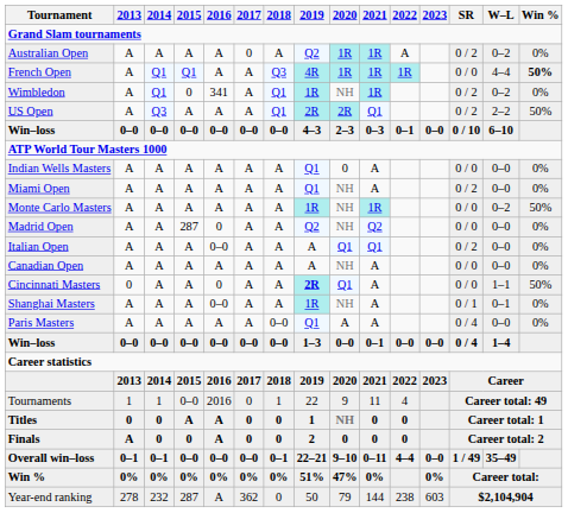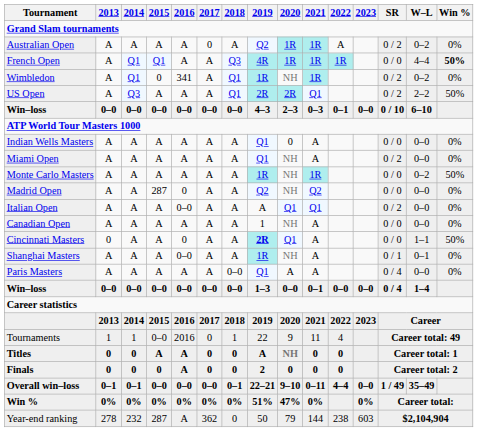 <table class=wikitable style=text-align:center>
 <tr>
 <th>Tournament</th>
 <th><a href='#'>2013</a></th>
 <th><a href='#'>2014</a></th>
 <th><a href='#'>2015</a></th>
 <th><a href='#'>2016</a></th>
 <th><a href='#'>2017</a></th>
 <th><a href='#'>2018</a></th>
 <th><a href='#'>2019</a></th>
 <th><a href='#'>2020</a></th>
 <th><a href='#'>2021</a></th>
 <th><a href='#'>2022</a></th>
 <th><a href='#'>2023</a></th>
 <th>SR</th>
 <th>W–L</th>
 <th>Win %</th>
 </tr>
 <tr>
 <td colspan="15" align="left"><strong><a href='#'>Grand Slam tournaments</a></strong></td>
 </tr>
 <tr>
 <td align=left bgcolor=efefef><a href='#'>Australian Open</a></td>
 <td>A</td>
 <td>A</td>
 <td>A</td>
 <td>A</td>
 <td>0</td>
 <td>A</td>
 <td bgcolor=f0f8ff><a href='#'>Q2</a></td>
 <td bgcolor=afeeee><a href='#'>1R</a></td>
 <td bgcolor=afeeee><a href='#'>1R</a></td>
 <td>A</td>
 <td></td>
 <td bgcolor="efefef">0 / 2</td>
 <td bgcolor=efefef>0–2</td>
 <td bgcolor=efefef>0%</td>
 </tr>
 <tr>
 <td align=left bgcolor=efefef><a href='#'>French Open</a></td>
 <td>A</td>
 <td bgcolor=f0f8ff><a href='#'>Q1</a></td>
 <td bgcolor=f0f8ff><a href='#'>Q1</a></td>
 <td>A</td>
 <td>A</td>
 <td bgcolor=f0f8ff><a href='#'>Q3</a></td>
 <td bgcolor=afeeee><a href='#'>4R</a></td>
 <td bgcolor=afeeee><a href='#'>1R</a></td>
 <td bgcolor=afeeee><a href='#'>1R</a></td>
 <td bgcolor=afeeee><a href='#'>1R</a></td>
 <td></td>
 <td bgcolor="efefef">0 / 0</td>
 <td bgcolor=efefef>4–4</td>
 <td bgcolor=efefef><strong>50%</strong></td>
 </tr>
 <tr>
 <td align=left bgcolor=efefef><a href='#'>Wimbledon</a></td>
 <td>A</td>
 <td bgcolor=f0f8ff><a href='#'>Q1</a></td>
 <td>0</td>
 <td>341</td>
 <td>A</td>
 <td bgcolor=f0f8ff><a href='#'>Q1</a></td>
 <td bgcolor=afeeee><a href='#'>1R</a></td>
 <td style=color:#767676>NH</td>
 <td bgcolor=afeeee><a href='#'>1R</a></td>
 <td></td>
 <td></td>
 <td bgcolor="efefef">0 / 2</td>
 <td bgcolor=efefef>0–2</td>
 <td bgcolor=efefef>0%</td>
 </tr>
 <tr>
 <td align=left bgcolor=efefef><a href='#'>US Open</a></td>
 <td>A</td>
 <td bgcolor=f0f8ff><a href='#'>Q3</a></td>
 <td>A</td>
 <td>A</td>
 <td>A</td>
 <td bgcolor=f0f8ff><a href='#'>Q1</a></td>
 <td bgcolor=afeeee><a href='#'>2R</a></td>
 <td bgcolor=afeeee><a href='#'>2R</a></td>
 <td bgcolor=f0f8ff><a href='#'>Q1</a></td>
 <td></td>
 <td></td>
 <td bgcolor="efefef">0 / 2</td>
 <td bgcolor=efefef>2–2</td>
 <td bgcolor=efefef>50%</td>
 </tr>
 <tr style=font-weight:bold;background:#efefef>
 <td align=left>Win–loss</td>
 <td>0–0</td>
 <td>0–0</td>
 <td>0–0</td>
 <td>0–0</td>
 <td>0–0</td>
 <td>0–0</td>
 <td>4–3</td>
 <td>2–3</td>
 <td>0–3</td>
 <td>0–1</td>
 <td>0–0</td>
 <td>0 / 10</td>
 <td>6–10</td>
 <td></td>
 </tr>
 <tr>
 <td colspan="15" align="left"><strong><a href='#'>ATP World Tour Masters 1000</a></strong></td>
 </tr>
 <tr>
 <td align=left bgcolor=efefef><a href='#'>Indian Wells Masters</a></td>
 <td>A</td>
 <td>A</td>
 <td>A</td>
 <td>A</td>
 <td>A</td>
 <td>A</td>
 <td bgcolor=f0f8ff><a href='#'>Q1</a></td>
 <td>0</td>
 <td>A</td>
 <td></td>
 <td></td>
 <td bgcolor="efefef">0 / 0</td>
 <td bgcolor=efefef>0–0</td>
 <td bgcolor=efefef>0%</td>
 </tr>
 <tr>
 <td align=left bgcolor=efefef><a href='#'>Miami Open</a></td>
 <td>A</td>
 <td>A</td>
 <td>A</td>
 <td>A</td>
 <td>A</td>
 <td>A</td>
 <td bgcolor=f0f8ff><a href='#'>Q1</a></td>
 <td style=color:#767676>NH</td>
 <td>A</td>
 <td></td>
 <td></td>
 <td bgcolor="efefef">0 / 2</td>
 <td bgcolor=efefef>0–0</td>
 <td bgcolor=efefef>0%</td>
 </tr>
 <tr>
 <td align=left bgcolor=efefef><a href='#'>Monte Carlo Masters</a></td>
 <td>A</td>
 <td>A</td>
 <td>A</td>
 <td>A</td>
 <td>A</td>
 <td>A</td>
 <td bgcolor=afeeee><a href='#'>1R</a></td>
 <td style=color:#767676>NH</td>
 <td bgcolor=afeeee><a href='#'>1R</a></td>
 <td></td>
 <td></td>
 <td bgcolor="efefef">0 / 0</td>
 <td bgcolor=efefef>0–2</td>
 <td bgcolor=efefef>50%</td>
 </tr>
 <tr>
 <td align=left bgcolor=efefef><a href='#'>Madrid Open</a></td>
 <td>A</td>
 <td>A</td>
 <td>287</td>
 <td>0</td>
 <td>A</td>
 <td>A</td>
 <td bgcolor=f0f8ff><a href='#'>Q2</a></td>
 <td style=color:#767676>NH</td>
 <td bgcolor=f0f8ff><a href='#'>Q2</a></td>
 <td></td>
 <td></td>
 <td bgcolor="efefef">0 / 0</td>
 <td bgcolor=efefef>0–0</td>
 <td bgcolor=efefef>0%</td>
 </tr>
 <tr>
 <td align=left bgcolor=efefef><a href='#'>Italian Open</a></td>
 <td>A</td>
 <td>A</td>
 <td>A</td>
 <td>0–0</td>
 <td>A</td>
 <td>A</td>
 <td>A</td>
 <td bgcolor=f0f8ff><a href='#'>Q1</a></td>
 <td bgcolor=f0f8ff><a href='#'>Q1</a></td>
 <td></td>
 <td></td>
 <td bgcolor="efefef">0 / 2</td>
 <td bgcolor=efefef>0–0</td>
 <td bgcolor=efefef>0%</td>
 </tr>
 <tr>
 <td align=left bgcolor=efefef><a href='#'>Canadian Open</a></td>
 <td>A</td>
 <td>A</td>
 <td>A</td>
 <td>A</td>
 <td>A</td>
 <td>A</td>
-<td>A</td>
+<td>1</td>
 <td style=color:#767676>NH</td>
 <td>A</td>
 <td></td>
 <td></td>
 <td bgcolor="efefef">0 / 0</td>
 <td bgcolor=efefef>0–0</td>
 <td bgcolor=efefef>0%</td>
 </tr>
 <tr>
 <td align=left bgcolor=efefef><a href='#'>Cincinnati Masters</a></td>
 <td>0</td>
 <td>A</td>
 <td>A</td>
 <td>0</td>
 <td>A</td>
 <td>A</td>
 <td bgcolor=afeeee><strong><a href='#'>2R</a></strong></td>
 <td bgcolor=f0f8ff><a href='#'>Q1</a></td>
 <td>A</td>
 <td></td>
 <td></td>
 <td bgcolor="efefef">0 / 0</td>
 <td bgcolor=efefef>1–1</td>
 <td bgcolor=efefef>50%</td>
 </tr>
 <tr>
 <td align=left bgcolor=efefef><a href='#'>Shanghai Masters</a></td>
 <td>A</td>
 <td>A</td>
 <td>A</td>
 <td>0–0</td>
 <td>A</td>
 <td>A</td>
 <td bgcolor=afeeee><a href='#'>1R</a></td>
 <td style=color:#767676>NH</td>
 <td>A</td>
 <td></td>
 <td></td>
 <td bgcolor="efefef">0 / 1</td>
 <td bgcolor=efefef>0–1</td>
 <td bgcolor=efefef>0%</td>
 </tr>
 <tr>
 <td align=left bgcolor=efefef><a href='#'>Paris Masters</a></td>
 <td>A</td>
 <td>A</td>
 <td>A</td>
 <td>A</td>
 <td>A</td>
 <td>0–0</td>
 <td bgcolor=f0f8ff><a href='#'>Q1</a></td>
 <td>A</td>
 <td>A</td>
 <td></td>
 <td></td>
 <td bgcolor="efefef">0 / 4</td>
 <td bgcolor=efefef>0–0</td>
 <td bgcolor=efefef>0%</td>
 </tr>
 <tr style=font-weight:bold;background:#efefef>
 <td align=left>Win–loss</td>
 <td>0–0</td>
 <td>0–0</td>
 <td>0–0</td>
 <td>0–0</td>
 <td>0–0</td>
 <td>0–0</td>
 <td>1–3</td>
 <td>0–0</td>
 <td>0–1</td>
 <td>0–0</td>
 <td>0–0</td>
 <td>0 / 4</td>
 <td>1–4</td>
 <td></td>
 </tr>
 <tr>
 <td colspan="15" align="left"><strong>Career statistics</strong></td>
 </tr>
 <tr style=font-weight:bold;background:#efefef>
 <td></td>
 <td>2013</td>
 <td>2014</td>
 <td>2015</td>
 <td>2016</td>
 <td>2017</td>
 <td>2018</td>
 <td>2019</td>
 <td>2020</td>
 <td>2021</td>
 <td>2022</td>
 <td>2023</td>
 <td colspan="3">Career</td>
 </tr>
 <tr bgcolor=efefef>
 <td align=left>Tournaments</td>
 <td>1</td>
 <td>1</td>
 <td>0–0</td>
 <td>2016</td>
 <td>0</td>
 <td>1</td>
 <td>22</td>
 <td>9</td>
 <td>11</td>
 <td>4</td>
 <td></td>
 <td colspan="3"><strong>Career total: 49</strong></td>
 </tr>
 <tr style=font-weight:bold;background:#efefef>
 <td align=left>Titles</td>
 <td>0</td>
 <td>0</td>
 <td>A</td>
 <td>A</td>
 <td>0</td>
 <td>0</td>
-<td>1</td>
+<td>A</td>
 <td style=color:#767676>NH</td>
 <td>0</td>
 <td>0</td>
 <td></td>
 <td colspan="3">Career total: 1</td>
 </tr>
 <tr style=font-weight:bold;background:#efefef>
 <td align=left>Finals</td>
-<td>A</td>
+<td>0</td>
 <td>0</td>
 <td>0</td>
 <td>A</td>
 <td>0</td>
 <td>0</td>
 <td>2</td>
 <td>0</td>
 <td>0</td>
 <td>0</td>
 <td></td>
 <td colspan="3">Career total: 2</td>
 </tr>
 <tr style=font-weight:bold;background:#efefef>
 <td align=left>Overall win–loss</td>
 <td>0–1</td>
 <td>0–1</td>
 <td>0–0</td>
 <td>0–0</td>
 <td>0–0</td>
 <td>0–1</td>
 <td>22–21</td>
 <td>9–10</td>
 <td>0–11</td>
 <td>4–4</td>
 <td>0–0</td>
 <td>1 / 49</td>
 <td>35–49</td>
 <td></td>
 </tr>
 <tr bgcolor=efefef>
 <td align=left><strong>Win %</strong></td>
 <td><strong>0%</strong></td>
 <td><strong>0%</strong></td>
 <td><strong>0%</strong></td>
 <td><strong>0%</strong></td>
 <td><strong>0%</strong></td>
 <td><strong>0%</strong></td>
 <td><strong>51%</strong></td>
 <td><strong>47%</strong></td>
 <td><strong>0%</strong></td>
 <td><strong></strong></td>
 <td><strong>0%</strong></td>
 <td colspan="3"><strong>Career total: </strong></td>
 </tr>
 <tr bgcolor=efefef>
 <td align=left>Year-end ranking</td>
 <td>278</td>
 <td>232</td>
 <td>287</td>
 <td>A</td>
 <td>362</td>
 <td>0</td>
 <td>50</td>
 <td>79</td>
 <td>144</td>
 <td>238</td>
 <td>603</td>
 <td colspan="3"><strong>$2,104,904</strong></td>
 </tr>
 </table>
